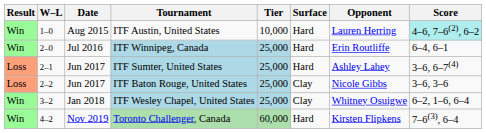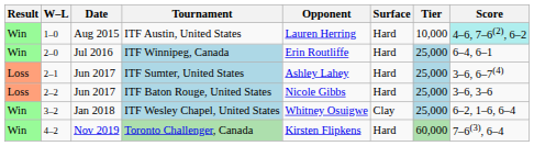 <table class="sortable wikitable">
 <tr>
 <th>Result</th>
 <th class="unsortable">W–L</th>
 <th>Date</th>
 <th>Tournament</th>
+<th>Opponent</th>
+<th>Surface</th>
 <th>Tier</th>
-<th>Surface</th>
-<th>Opponent</th>
 <th class="unsortable">Score</th>
 </tr>
 <tr>
 <td bgcolor=98FB98>Win</td>
 <td><small>1–0</small></td>
 <td>Aug 2015</td>
 <td style="background:f0f8ff;">ITF Austin, United States</td>
+<td> <a href='#'>Lauren Herring</a></td>
+<td>Hard</td>
 <td style="background:f0f8ff;">10,000</td>
-<td>Hard</td>
-<td> <a href='#'>Lauren Herring</a></td>
 <td style="background: paleturquoise;">4–6, 7–6<sup>(2)</sup>, 6–2</td>
 </tr>
 <tr>
 <td bgcolor=98FB98>Win</td>
 <td><small>2–0</small></td>
 <td>Jul 2016</td>
 <td style="background:lightblue;">ITF Winnipeg, Canada</td>
+<td> <a href='#'>Erin Routliffe</a></td>
+<td>Hard</td>
 <td style="background:lightblue;">25,000</td>
-<td>Hard</td>
-<td> <a href='#'>Erin Routliffe</a></td>
 <td>6–4, 6–1</td>
 </tr>
 <tr>
 <td bgcolor=FFA07A>Loss</td>
 <td><small>2–1</small></td>
 <td>Jun 2017</td>
 <td style="background:lightblue;">ITF Sumter, United States</td>
+<td> <a href='#'>Ashley Lahey</a></td>
+<td>Hard</td>
 <td style="background:lightblue;">25,000</td>
-<td>Hard</td>
-<td> <a href='#'>Ashley Lahey</a></td>
 <td>3–6, 6–7<sup>(4)</sup></td>
 </tr>
 <tr>
 <td bgcolor=FFA07A>Loss</td>
 <td><small>2–2</small></td>
 <td>Jun 2017</td>
 <td style="background:lightblue;">ITF Baton Rouge, United States</td>
+<td> <a href='#'>Nicole Gibbs</a></td>
+<td>Hard</td>
 <td style="background:lightblue;">25,000</td>
-<td>Clay</td>
-<td> <a href='#'>Nicole Gibbs</a></td>
 <td>3–6, 3–6</td>
 </tr>
 <tr>
 <td bgcolor=98FB98>Win</td>
 <td><small>3–2</small></td>
 <td>Jan 2018</td>
 <td style="background:lightblue;">ITF Wesley Chapel, United States</td>
+<td> <a href='#'>Whitney Osuigwe</a></td>
+<td>Clay</td>
 <td style="background:lightblue;">25,000</td>
-<td>Clay</td>
-<td> <a href='#'>Whitney Osuigwe</a></td>
 <td>6–2, 1–6, 6–4</td>
 </tr>
 <tr>
 <td bgcolor=98FB98>Win</td>
 <td><small>4–2</small></td>
 <td><a href='#'>Nov 2019</a></td>
 <td style="background:#addfad;"><a href='#'>Toronto Challenger</a>, Canada</td>
+<td> <a href='#'>Kirsten Flipkens</a></td>
+<td>Hard</td>
 <td style="background:#addfad;">60,000</td>
-<td>Hard</td>
-<td> <a href='#'>Kirsten Flipkens</a></td>
 <td>7–6<sup>(3)</sup>, 6–4</td>
 </tr>
 </table>
